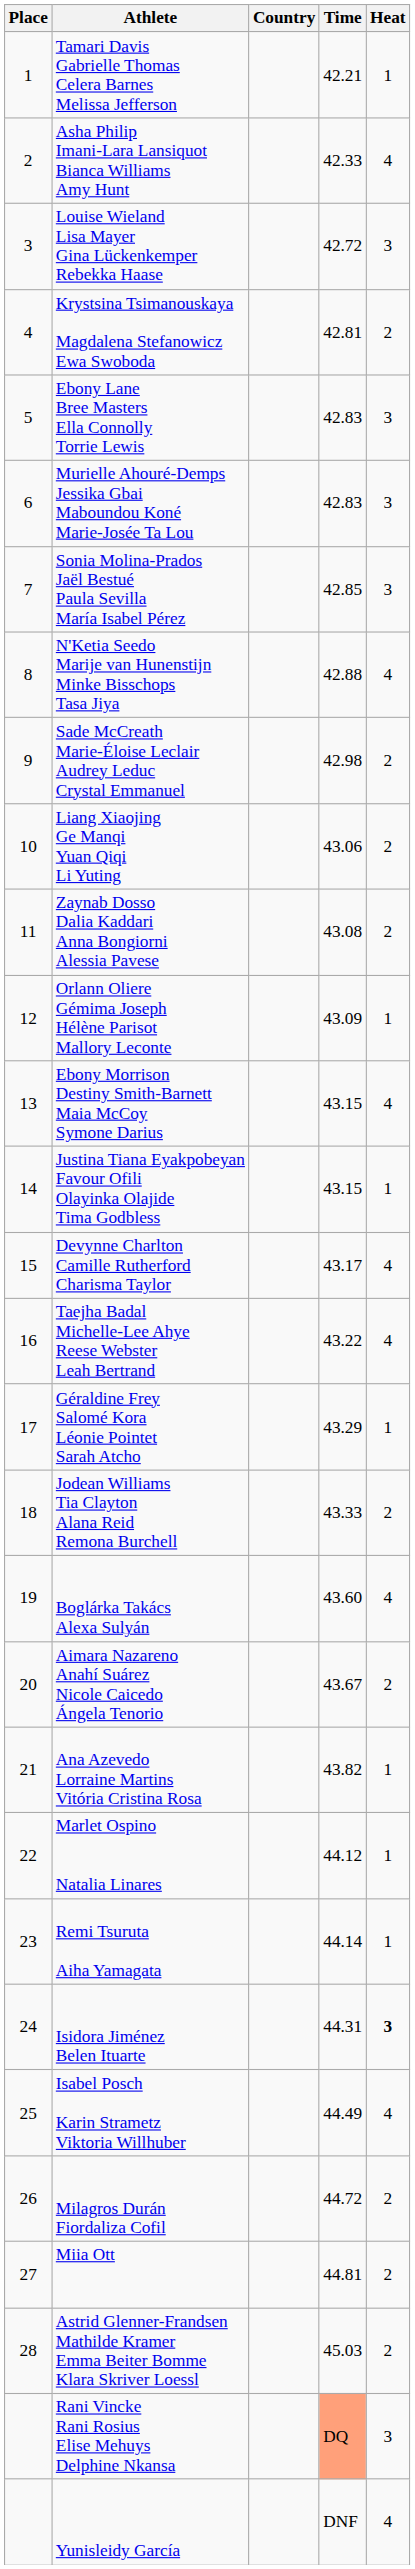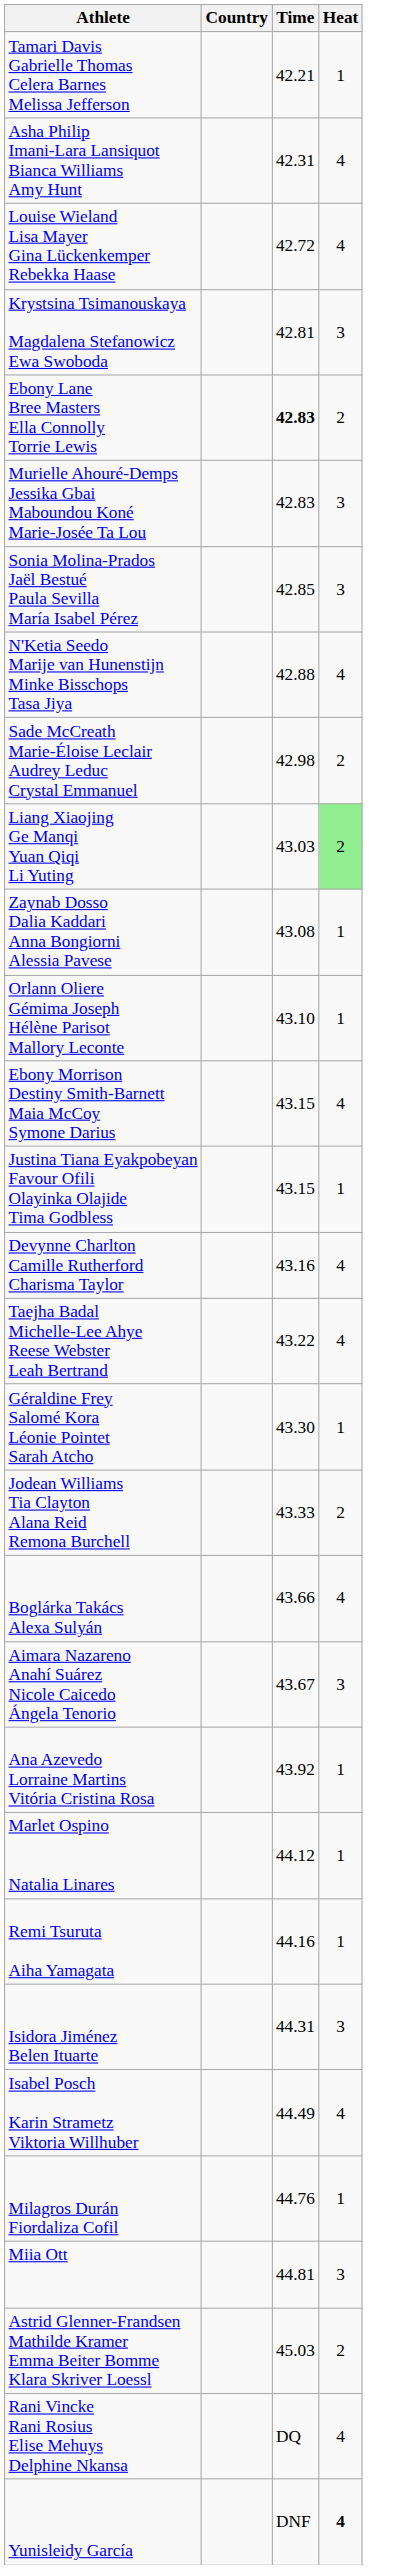 <table class="wikitable mw-datatable sortable">
 <tr>
-<th>Place</th>
 <th>Athlete</th>
 <th>Country</th>
 <th>Time</th>
 <th>Heat</th>
 </tr>
 <tr>
-<td align=center>1</td>
 <td><a href='#'>Tamari Davis</a><br><a href='#'>Gabrielle Thomas</a><br><a href='#'>Celera Barnes</a><br><a href='#'>Melissa Jefferson</a></td>
 <td></td>
 <td>42.21</td>
 <td align=center>1</td>
 </tr>
 <tr>
-<td align=center>2</td>
 <td><a href='#'>Asha Philip</a><br><a href='#'>Imani-Lara Lansiquot</a><br><a href='#'>Bianca Williams</a><br><a href='#'>Amy Hunt</a></td>
 <td></td>
-<td>42.33</td>
+<td>42.31</td>
 <td align=center>4</td>
 </tr>
 <tr>
-<td align=center>3</td>
 <td><a href='#'>Louise Wieland</a><br><a href='#'>Lisa Mayer</a><br><a href='#'>Gina Lückenkemper</a><br><a href='#'>Rebekka Haase</a></td>
 <td></td>
 <td>42.72</td>
+<td align=center>4</td>
+</tr>
+<tr>
+<td><a href='#'>Krystsina Tsimanouskaya</a><br><br><a href='#'>Magdalena Stefanowicz</a><br><a href='#'>Ewa Swoboda</a></td>
+<td></td>
+<td>42.81</td>
 <td align=center>3</td>
 </tr>
 <tr>
-<td align=center>4</td>
-<td><a href='#'>Krystsina Tsimanouskaya</a><br><br><a href='#'>Magdalena Stefanowicz</a><br><a href='#'>Ewa Swoboda</a></td>
+<td><a href='#'>Ebony Lane</a><br><a href='#'>Bree Masters</a><br><a href='#'>Ella Connolly</a><br><a href='#'>Torrie Lewis</a></td>
 <td></td>
-<td>42.81</td>
+<td><strong>42.83</strong></td>
 <td align=center>2</td>
 </tr>
 <tr>
-<td align=center>5</td>
-<td><a href='#'>Ebony Lane</a><br><a href='#'>Bree Masters</a><br><a href='#'>Ella Connolly</a><br><a href='#'>Torrie Lewis</a></td>
-<td></td>
-<td>42.83</td>
-<td align=center>3</td>
-</tr>
-<tr>
-<td align=center>6</td>
 <td><a href='#'>Murielle Ahouré-Demps</a><br><a href='#'>Jessika Gbai</a><br><a href='#'>Maboundou Koné</a><br><a href='#'>Marie-Josée Ta Lou</a></td>
 <td></td>
 <td>42.83</td>
 <td align=center>3</td>
 </tr>
 <tr>
-<td align=center>7</td>
 <td><a href='#'>Sonia Molina-Prados</a><br><a href='#'>Jaël Bestué</a><br><a href='#'>Paula Sevilla</a><br><a href='#'>María Isabel Pérez</a></td>
 <td></td>
 <td>42.85</td>
 <td align=center>3</td>
 </tr>
 <tr>
-<td align=center>8</td>
 <td><a href='#'>N'Ketia Seedo</a><br><a href='#'>Marije van Hunenstijn</a><br><a href='#'>Minke Bisschops</a><br><a href='#'>Tasa Jiya</a></td>
 <td></td>
 <td>42.88</td>
 <td align=center>4</td>
 </tr>
 <tr>
-<td align=center>9</td>
 <td><a href='#'>Sade McCreath</a><br><a href='#'>Marie-Éloise Leclair</a><br><a href='#'>Audrey Leduc</a><br><a href='#'>Crystal Emmanuel</a></td>
 <td></td>
 <td>42.98</td>
 <td align=center>2</td>
 </tr>
 <tr>
-<td align=center>10</td>
 <td><a href='#'>Liang Xiaojing</a><br><a href='#'>Ge Manqi</a><br><a href='#'>Yuan Qiqi</a><br><a href='#'>Li Yuting</a></td>
 <td></td>
-<td>43.06</td>
-<td align=center>2</td>
+<td>43.03</td>
+<td align=center style="background: lightgreen;">2</td>
 </tr>
 <tr>
-<td align=center>11</td>
 <td><a href='#'>Zaynab Dosso</a><br><a href='#'>Dalia Kaddari</a><br><a href='#'>Anna Bongiorni</a><br><a href='#'>Alessia Pavese</a></td>
 <td></td>
 <td>43.08</td>
-<td align=center>2</td>
-</tr>
-<tr>
-<td align=center>12</td>
-<td><a href='#'>Orlann Oliere</a><br><a href='#'>Gémima Joseph</a><br><a href='#'>Hélène Parisot</a><br><a href='#'>Mallory Leconte</a></td>
-<td></td>
-<td>43.09</td>
 <td align=center>1</td>
 </tr>
 <tr>
-<td align=center>13</td>
+<td><a href='#'>Orlann Oliere</a><br><a href='#'>Gémima Joseph</a><br><a href='#'>Hélène Parisot</a><br><a href='#'>Mallory Leconte</a></td>
+<td></td>
+<td>43.10</td>
+<td align=center>1</td>
+</tr>
+<tr>
 <td><a href='#'>Ebony Morrison</a><br><a href='#'>Destiny Smith-Barnett</a><br><a href='#'>Maia McCoy</a><br><a href='#'>Symone Darius</a></td>
 <td></td>
 <td>43.15</td>
 <td align=center>4</td>
 </tr>
 <tr>
-<td align=center>14</td>
 <td><a href='#'>Justina Tiana Eyakpobeyan</a><br><a href='#'>Favour Ofili</a><br><a href='#'>Olayinka Olajide</a><br><a href='#'>Tima Godbless</a></td>
 <td></td>
 <td>43.15</td>
 <td align=center>1</td>
 </tr>
 <tr>
-<td align=center>15</td>
 <td><a href='#'>Devynne Charlton</a><br><a href='#'> Camille Rutherford</a><br><a href='#'>Charisma Taylor</a><br></td>
 <td></td>
-<td>43.17</td>
+<td>43.16</td>
 <td align=center>4</td>
 </tr>
 <tr>
-<td align=center>16</td>
 <td><a href='#'>Taejha Badal</a><br><a href='#'>Michelle-Lee Ahye</a><br><a href='#'>Reese Webster</a><br><a href='#'>Leah Bertrand</a></td>
 <td></td>
 <td>43.22</td>
 <td align=center>4</td>
 </tr>
 <tr>
-<td align=center>17</td>
 <td><a href='#'>Géraldine Frey</a><br><a href='#'>Salomé Kora</a><br><a href='#'>Léonie Pointet</a><br><a href='#'>Sarah Atcho</a></td>
 <td></td>
-<td>43.29</td>
+<td>43.30</td>
 <td align=center>1</td>
 </tr>
 <tr>
-<td align=center>18</td>
 <td><a href='#'>Jodean Williams</a><br><a href='#'>Tia Clayton</a><br><a href='#'>Alana Reid</a><br><a href='#'>Remona Burchell</a></td>
 <td></td>
 <td>43.33</td>
 <td align=center>2</td>
 </tr>
 <tr>
-<td align=center>19</td>
 <td><br><br><a href='#'>Boglárka Takács</a><br><a href='#'>Alexa Sulyán</a></td>
 <td></td>
-<td>43.60</td>
+<td>43.66</td>
 <td align=center>4</td>
 </tr>
 <tr>
-<td align=center>20</td>
 <td><a href='#'>Aimara Nazareno</a><br><a href='#'>Anahí Suárez</a><br><a href='#'>Nicole Caicedo</a><br><a href='#'>Ángela Tenorio</a></td>
 <td></td>
 <td>43.67</td>
-<td align=center>2</td>
+<td align=center>3</td>
 </tr>
 <tr>
-<td align=center>21</td>
 <td><br><a href='#'>Ana Azevedo</a><br><a href='#'>Lorraine Martins</a><br><a href='#'>Vitória Cristina Rosa</a></td>
 <td></td>
-<td>43.82</td>
+<td>43.92</td>
 <td align=center>1</td>
 </tr>
 <tr>
-<td align=center>22</td>
 <td><a href='#'>Marlet Ospino</a><br><br><br><a href='#'>Natalia Linares</a></td>
 <td></td>
 <td>44.12</td>
 <td align=center>1</td>
 </tr>
 <tr>
-<td align=center>23</td>
 <td><br><a href='#'>Remi Tsuruta</a><br><br><a href='#'>Aiha Yamagata</a></td>
 <td></td>
-<td>44.14</td>
+<td>44.16</td>
 <td align=center>1</td>
 </tr>
 <tr>
-<td align=center>24</td>
 <td><br><br><a href='#'>Isidora Jiménez</a><br><a href='#'>Belen Ituarte</a></td>
 <td></td>
 <td>44.31</td>
-<td align=center><strong>3</strong></td>
+<td align=center>3</td>
 </tr>
 <tr>
-<td align=center>25</td>
 <td><a href='#'>Isabel Posch</a><br><br><a href='#'>Karin Strametz</a><br><a href='#'>Viktoria Willhuber</a></td>
 <td></td>
 <td>44.49</td>
 <td align=center>4</td>
 </tr>
 <tr>
-<td align=center>26</td>
 <td><br><br><a href='#'>Milagros Durán</a><br><a href='#'>Fiordaliza Cofil</a></td>
 <td></td>
-<td>44.72</td>
-<td align=center>2</td>
+<td>44.76</td>
+<td align=center>1</td>
 </tr>
 <tr>
-<td align=center>27</td>
 <td><a href='#'>Miia Ott</a><br><br><br></td>
 <td></td>
 <td>44.81</td>
-<td align=center>2</td>
+<td align=center>3</td>
 </tr>
 <tr>
-<td align=center>28</td>
 <td><a href='#'>Astrid Glenner-Frandsen</a><br><a href='#'>Mathilde Kramer</a><br><a href='#'>Emma Beiter Bomme</a><br><a href='#'>Klara Skriver Loessl</a></td>
 <td></td>
 <td>45.03</td>
 <td align=center>2</td>
 </tr>
 <tr>
-<td align=center></td>
 <td><a href='#'>Rani Vincke</a><br><a href='#'>Rani Rosius</a><br><a href='#'>Elise Mehuys</a><br><a href='#'>Delphine Nkansa</a></td>
 <td></td>
-<td style="background: lightsalmon;">DQ</td>
-<td align=center>3</td>
+<td>DQ</td>
+<td align=center>4</td>
 </tr>
 <tr>
-<td align=center></td>
 <td><br><br><br><a href='#'>Yunisleidy García</a></td>
 <td></td>
 <td>DNF</td>
-<td align=center>4</td>
+<td align=center><strong>4</strong></td>
 </tr>
 </table>
